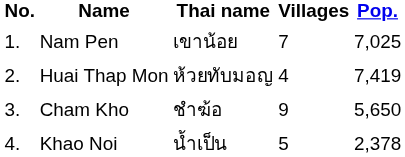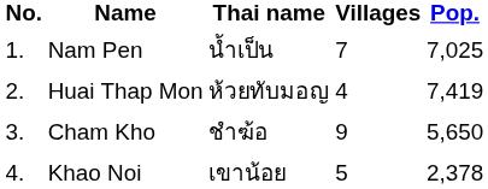 <table>
 <tr>
 <th>No.</th>
 <th>Name</th>
 <th>Thai name</th>
 <th>Villages</th>
 <th><a href='#'>Pop.</a></th>
 </tr>
 <tr>
 <td>1.</td>
 <td>Nam Pen</td>
-<td>เขาน้อย</td>
+<td>น้ำเป็น</td>
 <td>7</td>
 <td>7,025</td>
 <td></td>
 </tr>
 <tr>
 <td>2.</td>
 <td>Huai Thap Mon</td>
 <td>ห้วยทับมอญ</td>
 <td>4</td>
 <td>7,419</td>
 <td></td>
 </tr>
 <tr>
 <td>3.</td>
 <td>Cham Kho</td>
 <td>ชำฆ้อ</td>
 <td>9</td>
 <td>5,650</td>
 <td></td>
 </tr>
 <tr>
 <td>4.</td>
 <td>Khao Noi</td>
-<td>น้ำเป็น</td>
+<td>เขาน้อย</td>
 <td>5</td>
 <td>2,378</td>
 <td></td>
 </tr>
 </table>
